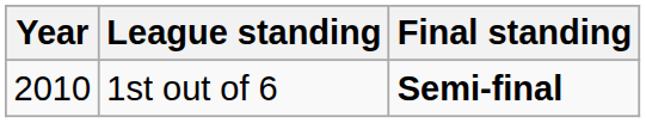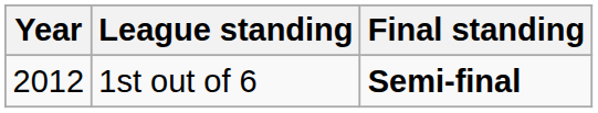 <table class="wikitable">
 <tr>
 <th>Year</th>
 <th>League standing</th>
 <th>Final standing</th>
 </tr>
 <tr>
-<td>2010</td>
+<td>2012</td>
 <td>1st out of 6</td>
 <td><strong>Semi-final</strong></td>
 </tr>
 </table>
